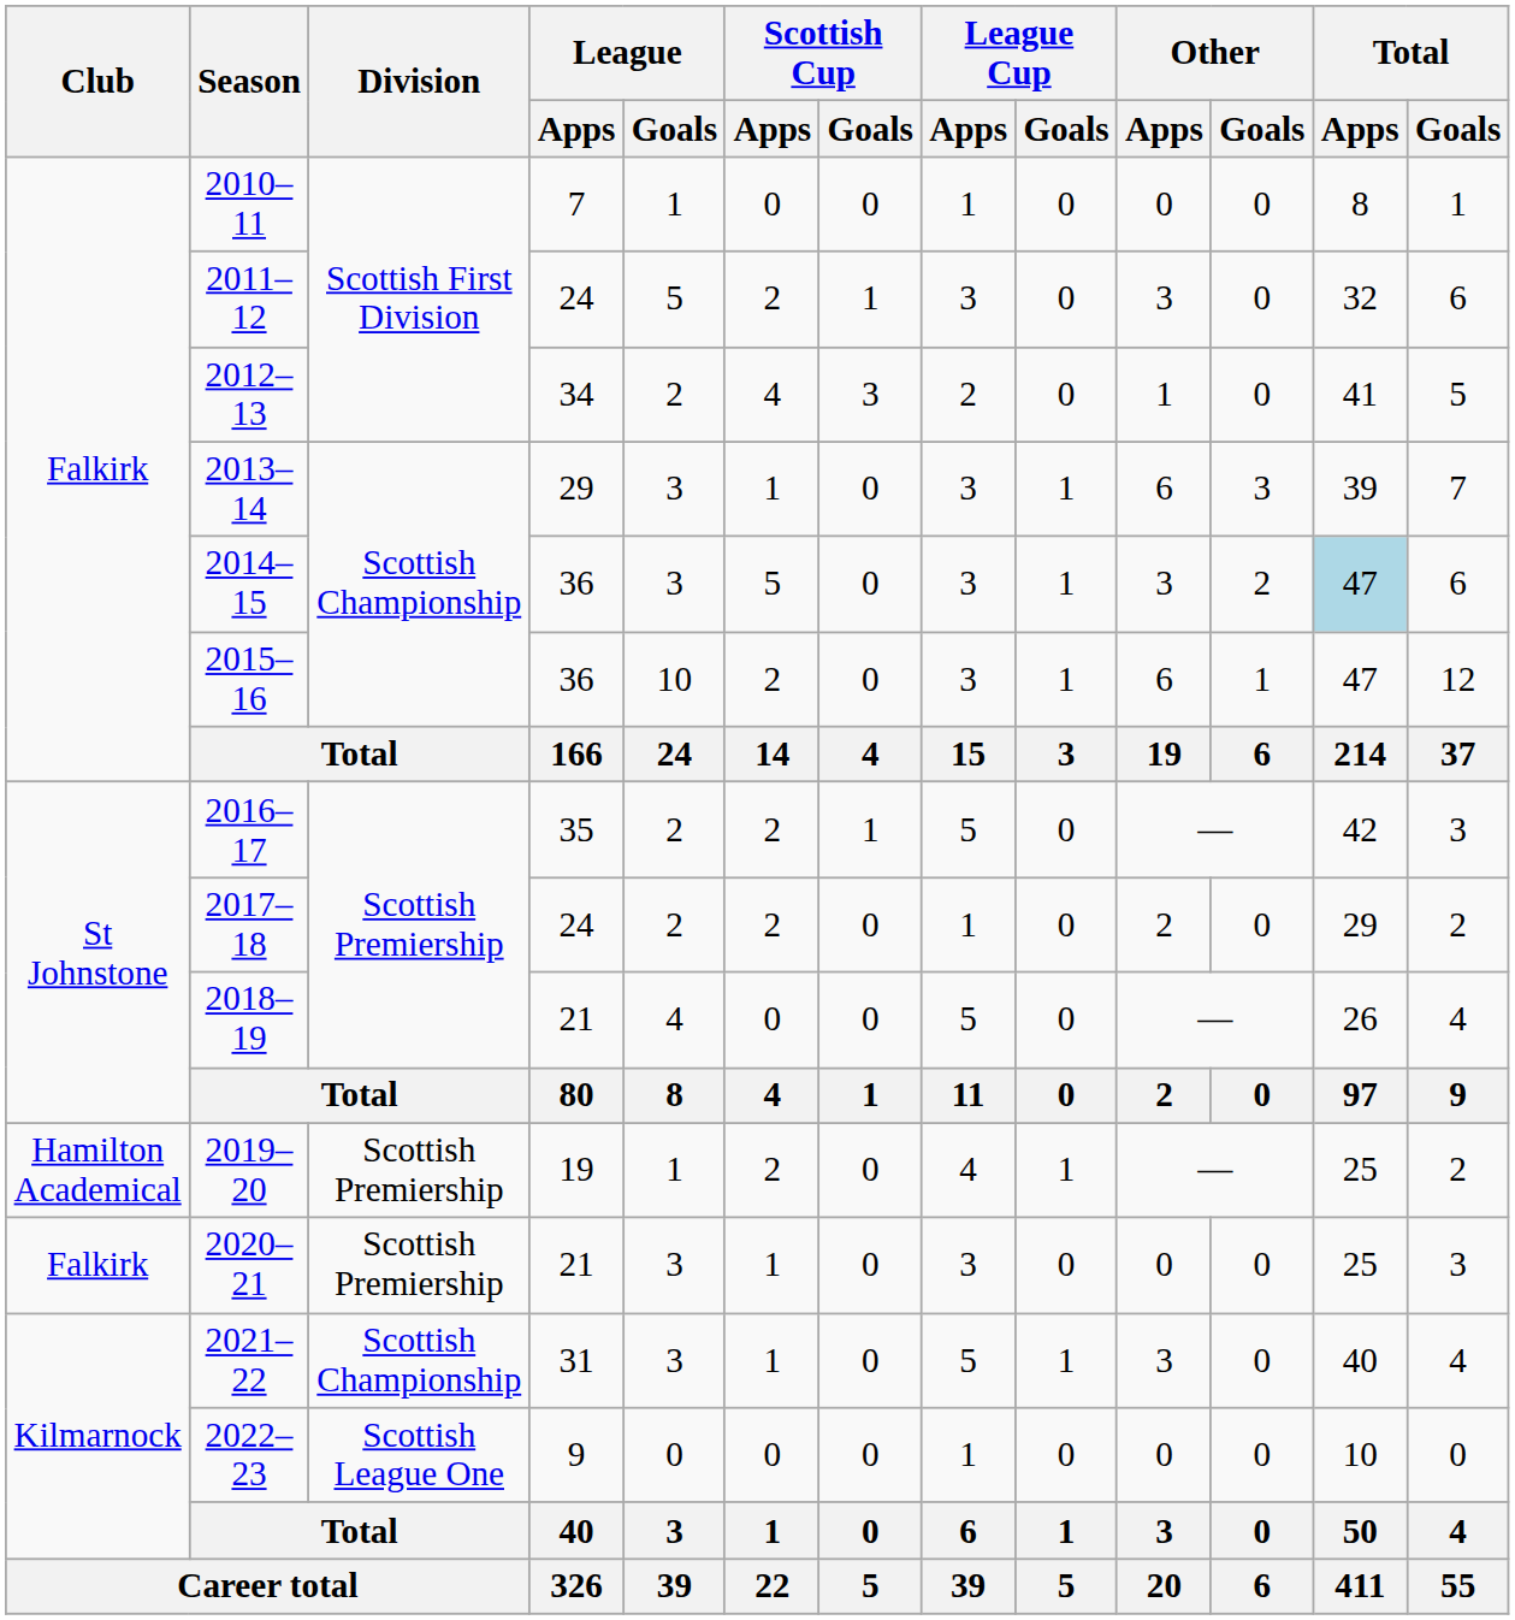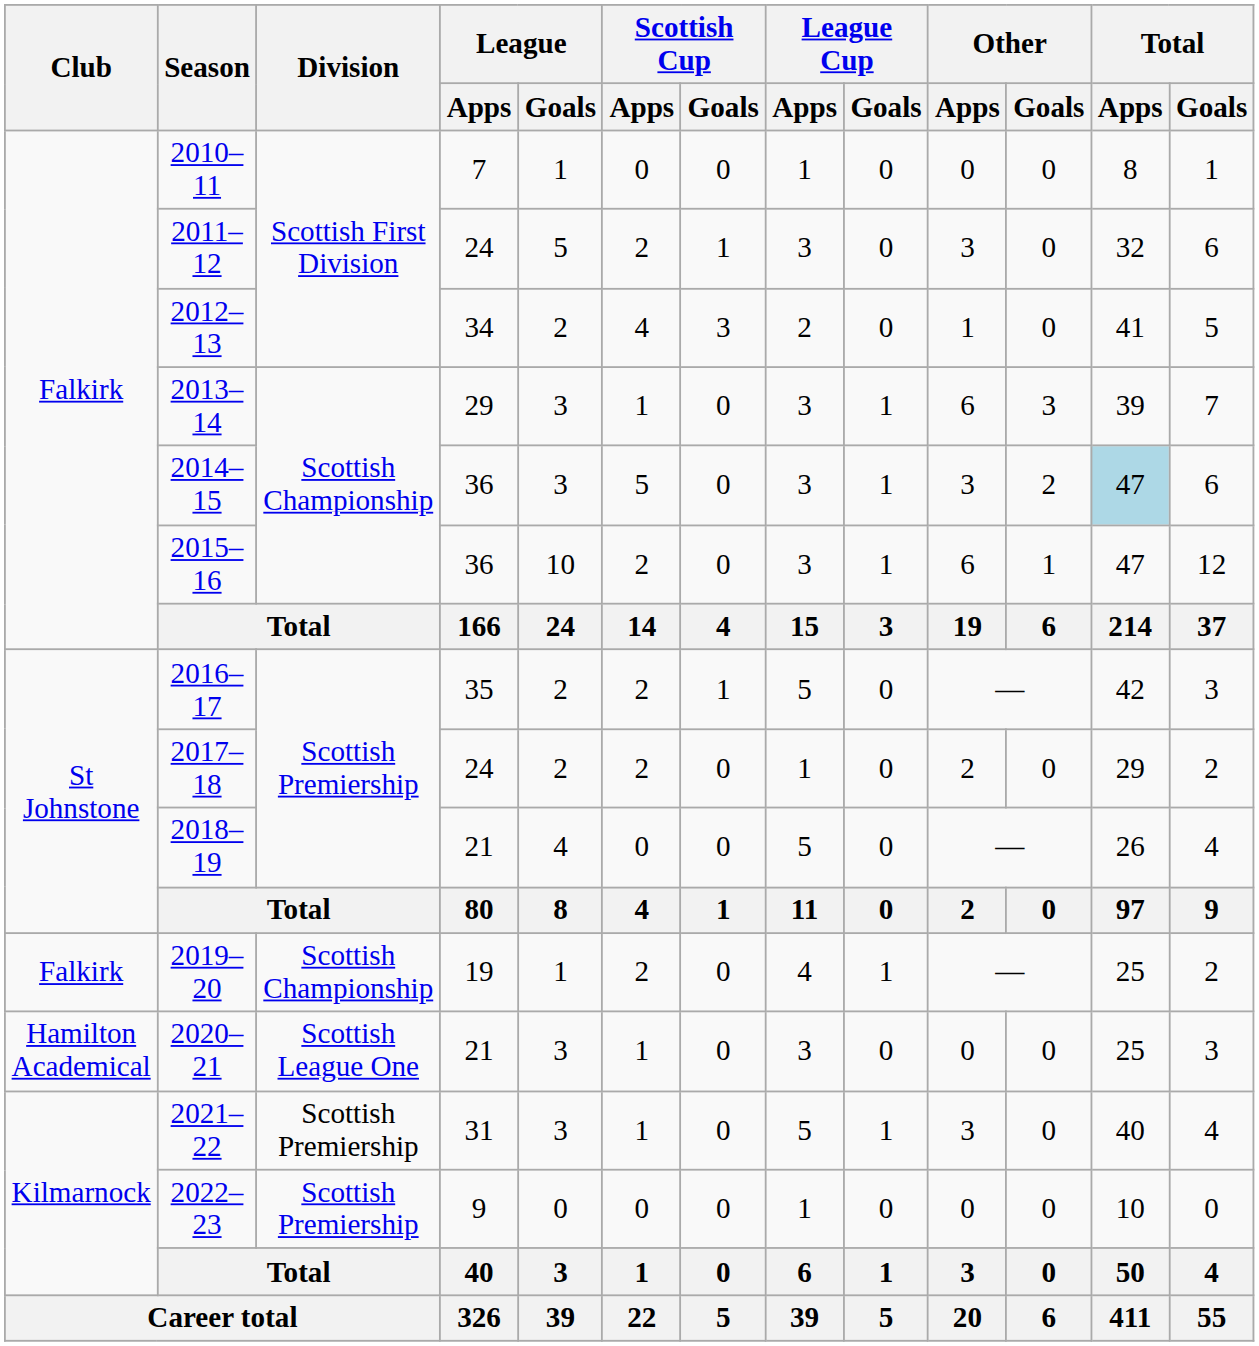 <table class="wikitable" style="text-align: center">
 <tr>
 <th rowspan="2">Club</th>
 <th rowspan="2">Season</th>
 <th rowspan="2">Division</th>
 <th colspan="2">League</th>
 <th colspan="2"><a href='#'>Scottish Cup</a></th>
 <th colspan="2"><a href='#'>League Cup</a></th>
 <th colspan="2">Other</th>
 <th colspan="2">Total</th>
 </tr>
 <tr>
 <th>Apps</th>
 <th>Goals</th>
 <th>Apps</th>
 <th>Goals</th>
 <th>Apps</th>
 <th>Goals</th>
 <th>Apps</th>
 <th>Goals</th>
 <th>Apps</th>
 <th>Goals</th>
 </tr>
 <tr>
 <td rowspan="7"><a href='#'>Falkirk</a></td>
 <td><a href='#'>2010–11</a></td>
 <td rowspan="3"><a href='#'>Scottish First Division</a></td>
 <td>7</td>
 <td>1</td>
 <td>0</td>
 <td>0</td>
 <td>1</td>
 <td>0</td>
 <td>0</td>
 <td>0</td>
 <td>8</td>
 <td>1</td>
 </tr>
 <tr>
 <td><a href='#'>2011–12</a></td>
 <td>24</td>
 <td>5</td>
 <td>2</td>
 <td>1</td>
 <td>3</td>
 <td>0</td>
 <td>3</td>
 <td>0</td>
 <td>32</td>
 <td>6</td>
 </tr>
 <tr>
 <td><a href='#'>2012–13</a></td>
 <td>34</td>
 <td>2</td>
 <td>4</td>
 <td>3</td>
 <td>2</td>
 <td>0</td>
 <td>1</td>
 <td>0</td>
 <td>41</td>
 <td>5</td>
 </tr>
 <tr>
 <td><a href='#'>2013–14</a></td>
 <td rowspan="3"><a href='#'>Scottish Championship</a></td>
 <td>29</td>
 <td>3</td>
 <td>1</td>
 <td>0</td>
 <td>3</td>
 <td>1</td>
 <td>6</td>
 <td>3</td>
 <td>39</td>
 <td>7</td>
 </tr>
 <tr>
 <td><a href='#'>2014–15</a></td>
 <td>36</td>
 <td>3</td>
 <td>5</td>
 <td>0</td>
 <td>3</td>
 <td>1</td>
 <td>3</td>
 <td>2</td>
 <td style="background: lightblue;">47</td>
 <td>6</td>
 </tr>
 <tr>
 <td><a href='#'>2015–16</a></td>
 <td>36</td>
 <td>10</td>
 <td>2</td>
 <td>0</td>
 <td>3</td>
 <td>1</td>
 <td>6</td>
 <td>1</td>
 <td>47</td>
 <td>12</td>
 </tr>
 <tr>
 <th colspan="2">Total</th>
 <th>166</th>
 <th>24</th>
 <th>14</th>
 <th>4</th>
 <th>15</th>
 <th>3</th>
 <th>19</th>
 <th>6</th>
 <th>214</th>
 <th>37</th>
 </tr>
 <tr>
 <td rowspan="4"><a href='#'>St Johnstone</a></td>
 <td><a href='#'>2016–17</a></td>
 <td rowspan="3"><a href='#'>Scottish Premiership</a></td>
 <td>35</td>
 <td>2</td>
 <td>2</td>
 <td>1</td>
 <td>5</td>
 <td>0</td>
 <td colspan="2">—</td>
 <td>42</td>
 <td>3</td>
 </tr>
 <tr>
 <td><a href='#'>2017–18</a></td>
 <td>24</td>
 <td>2</td>
 <td>2</td>
 <td>0</td>
 <td>1</td>
 <td>0</td>
 <td>2</td>
 <td>0</td>
 <td>29</td>
 <td>2</td>
 </tr>
 <tr>
 <td><a href='#'>2018–19</a></td>
 <td>21</td>
 <td>4</td>
 <td>0</td>
 <td>0</td>
 <td>5</td>
 <td>0</td>
 <td colspan=2>—</td>
 <td>26</td>
 <td>4</td>
 </tr>
 <tr>
 <th colspan="2">Total</th>
 <th>80</th>
 <th>8</th>
 <th>4</th>
 <th>1</th>
 <th>11</th>
 <th>0</th>
 <th>2</th>
 <th>0</th>
 <th>97</th>
 <th>9</th>
 </tr>
 <tr>
-<td><a href='#'>Hamilton Academical</a></td>
+<td><a href='#'>Falkirk</a></td>
 <td><a href='#'>2019–20</a></td>
-<td>Scottish Premiership</td>
+<td><a href='#'>Scottish Championship</a></td>
 <td>19</td>
 <td>1</td>
 <td>2</td>
 <td>0</td>
 <td>4</td>
 <td>1</td>
 <td colspan=2>—</td>
 <td>25</td>
 <td>2</td>
 </tr>
 <tr>
-<td><a href='#'>Falkirk</a></td>
+<td><a href='#'>Hamilton Academical</a></td>
 <td><a href='#'>2020–21</a></td>
-<td>Scottish Premiership</td>
+<td><a href='#'>Scottish League One</a></td>
 <td>21</td>
 <td>3</td>
 <td>1</td>
 <td>0</td>
 <td>3</td>
 <td>0</td>
 <td>0</td>
 <td>0</td>
 <td>25</td>
 <td>3</td>
 </tr>
 <tr>
 <td rowspan="3"><a href='#'>Kilmarnock</a></td>
 <td><a href='#'>2021–22</a></td>
-<td><a href='#'>Scottish Championship</a></td>
+<td>Scottish Premiership</td>
 <td>31</td>
 <td>3</td>
 <td>1</td>
 <td>0</td>
 <td>5</td>
 <td>1</td>
 <td>3</td>
 <td>0</td>
 <td>40</td>
 <td>4</td>
 </tr>
 <tr>
 <td><a href='#'>2022–23</a></td>
-<td><a href='#'>Scottish League One</a></td>
+<td><a href='#'>Scottish Premiership</a></td>
 <td>9</td>
 <td>0</td>
 <td>0</td>
 <td>0</td>
 <td>1</td>
 <td>0</td>
 <td>0</td>
 <td>0</td>
 <td>10</td>
 <td>0</td>
 </tr>
 <tr>
 <th colspan="2">Total</th>
 <th>40</th>
 <th>3</th>
 <th>1</th>
 <th>0</th>
 <th>6</th>
 <th>1</th>
 <th>3</th>
 <th>0</th>
 <th>50</th>
 <th>4</th>
 </tr>
 <tr>
 <th colspan="3">Career total</th>
 <th>326</th>
 <th>39</th>
 <th>22</th>
 <th>5</th>
 <th>39</th>
 <th>5</th>
 <th>20</th>
 <th>6</th>
 <th>411</th>
 <th>55</th>
 </tr>
 </table>
